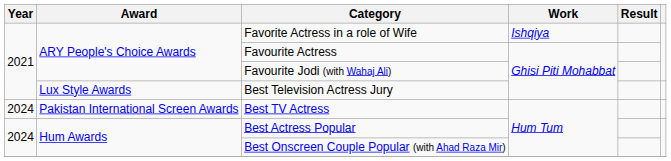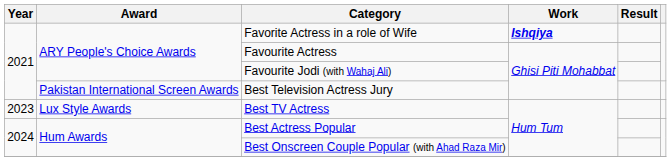 <table class="wikitable plainrowheaders">
 <tr>
 <th>Year</th>
 <th>Award</th>
 <th>Category</th>
 <th>Work</th>
 <th>Result</th>
 <th scope="col" class="unsortable"></th>
 </tr>
 <tr>
 <td rowspan="4">2021</td>
 <td rowspan="3"><a href='#'>ARY People's Choice Awards</a></td>
 <td>Favorite Actress in a role of Wife</td>
-<td><em><a href='#'>Ishqiya</a></em></td>
+<td><strong><em><a href='#'>Ishqiya</a></em></strong></td>
 <td></td>
 <td rowspan="3"></td>
 </tr>
 <tr>
 <td>Favourite Actress</td>
 <td rowspan="3"><em><a href='#'>Ghisi Piti Mohabbat</a></em></td>
 <td></td>
 </tr>
 <tr>
 <td>Favourite Jodi <small>(with <a href='#'>Wahaj Ali</a>)</small></td>
 <td></td>
 </tr>
 <tr>
-<td><a href='#'>Lux Style Awards</a></td>
+<td><a href='#'>Pakistan International Screen Awards</a></td>
 <td>Best Television Actress Jury</td>
 <td></td>
 <td></td>
 </tr>
 <tr>
-<td>2024</td>
-<td><a href='#'>Pakistan International Screen Awards</a></td>
+<td>2023</td>
+<td><a href='#'>Lux Style Awards</a></td>
 <td><a href='#'>Best TV Actress</a></td>
 <td rowspan="3"><em><a href='#'>Hum Tum</a></em></td>
 <td></td>
 <td></td>
 </tr>
 <tr>
 <td rowspan="2">2024</td>
 <td rowspan="2"><a href='#'>Hum Awards</a></td>
 <td><a href='#'>Best Actress Popular</a></td>
 <td></td>
 <td rowspan="2"></td>
 </tr>
 <tr>
 <td><a href='#'>Best Onscreen Couple Popular</a> <small>(with <a href='#'>Ahad Raza Mir</a>)</small></td>
 <td></td>
 </tr>
 <tr>
 </tr>
 </table>
